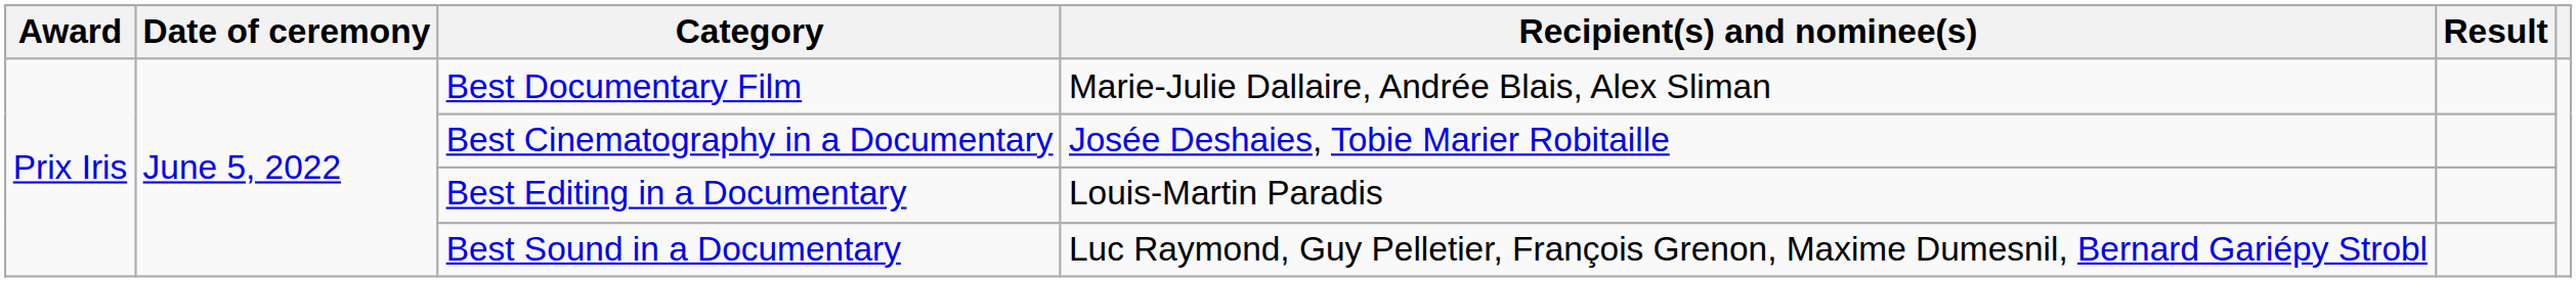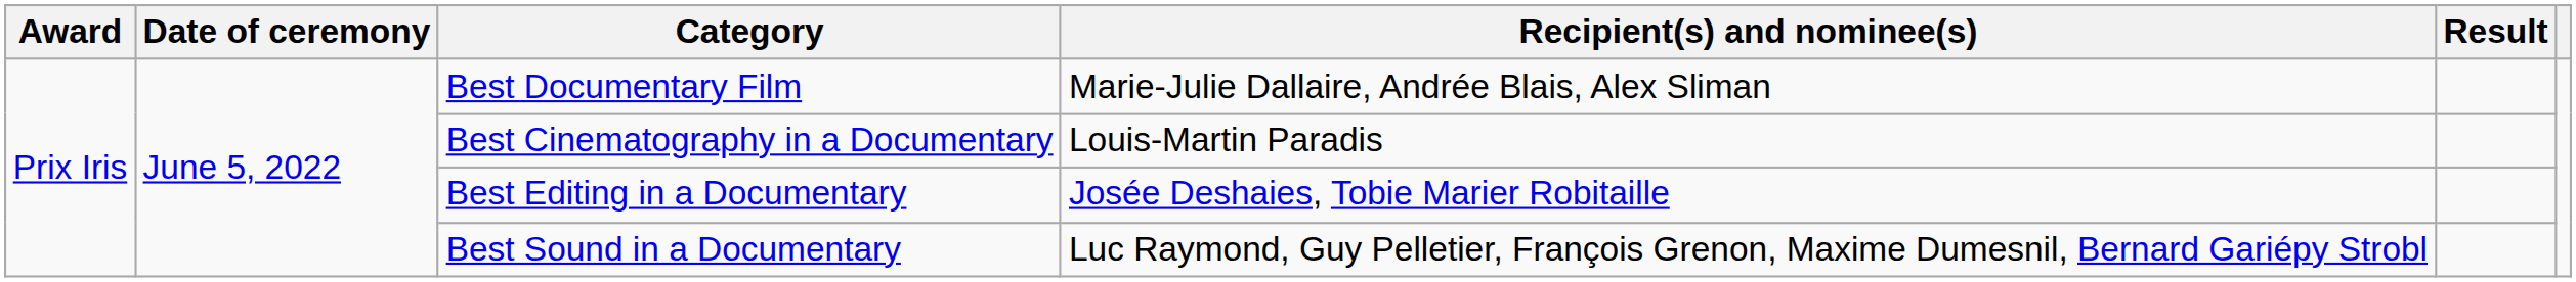 <table class="wikitable plainrowheaders sortable">
 <tr>
 <th scope="col">Award</th>
 <th scope="col">Date of ceremony</th>
 <th scope="col">Category</th>
 <th scope="col">Recipient(s) and nominee(s)</th>
 <th scope="col">Result</th>
 <th scope="col" class="unsortable"></th>
 </tr>
 <tr>
 <td rowspan=4><a href='#'>Prix Iris</a></td>
 <td rowspan=4><a href='#'>June 5, 2022</a></td>
 <td><a href='#'>Best Documentary Film</a></td>
 <td>Marie-Julie Dallaire, Andrée Blais, Alex Sliman</td>
 <td></td>
 <td rowspan=4></td>
 </tr>
 <tr>
 <td><a href='#'>Best Cinematography in a Documentary</a></td>
-<td><a href='#'>Josée Deshaies</a>, <a href='#'>Tobie Marier Robitaille</a></td>
+<td>Louis-Martin Paradis</td>
 <td></td>
 </tr>
 <tr>
 <td><a href='#'>Best Editing in a Documentary</a></td>
-<td>Louis-Martin Paradis</td>
+<td><a href='#'>Josée Deshaies</a>, <a href='#'>Tobie Marier Robitaille</a></td>
 <td></td>
 </tr>
 <tr>
 <td><a href='#'>Best Sound in a Documentary</a></td>
 <td>Luc Raymond, Guy Pelletier, François Grenon, Maxime Dumesnil, <a href='#'>Bernard Gariépy Strobl</a></td>
 <td></td>
 </tr>
 </table>
